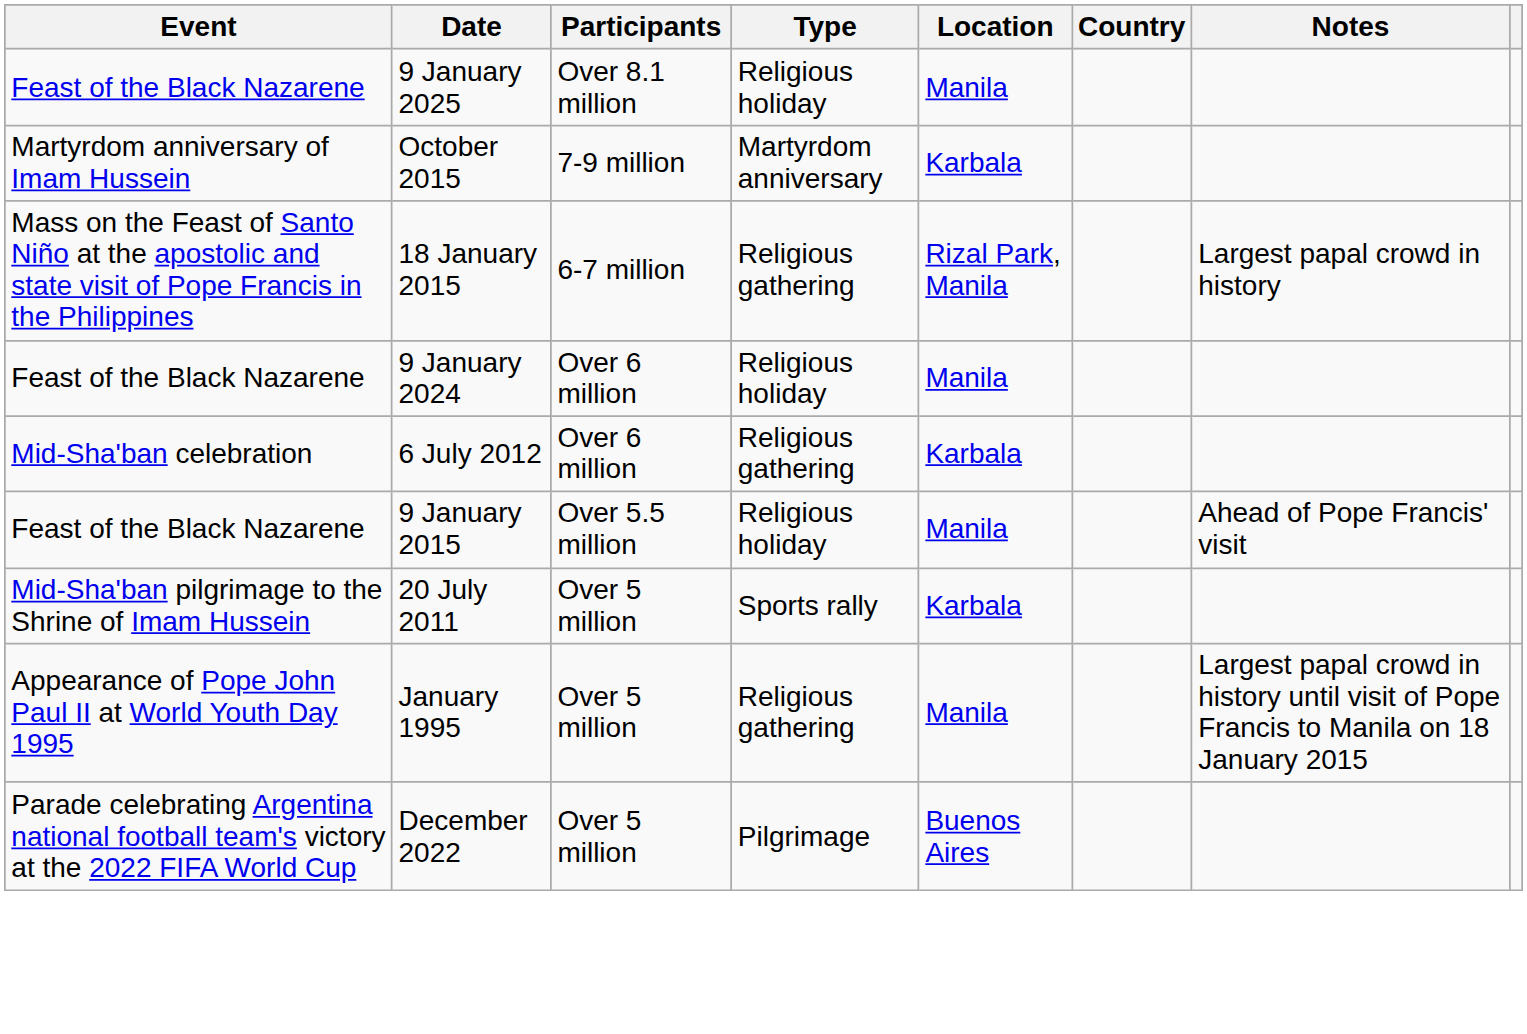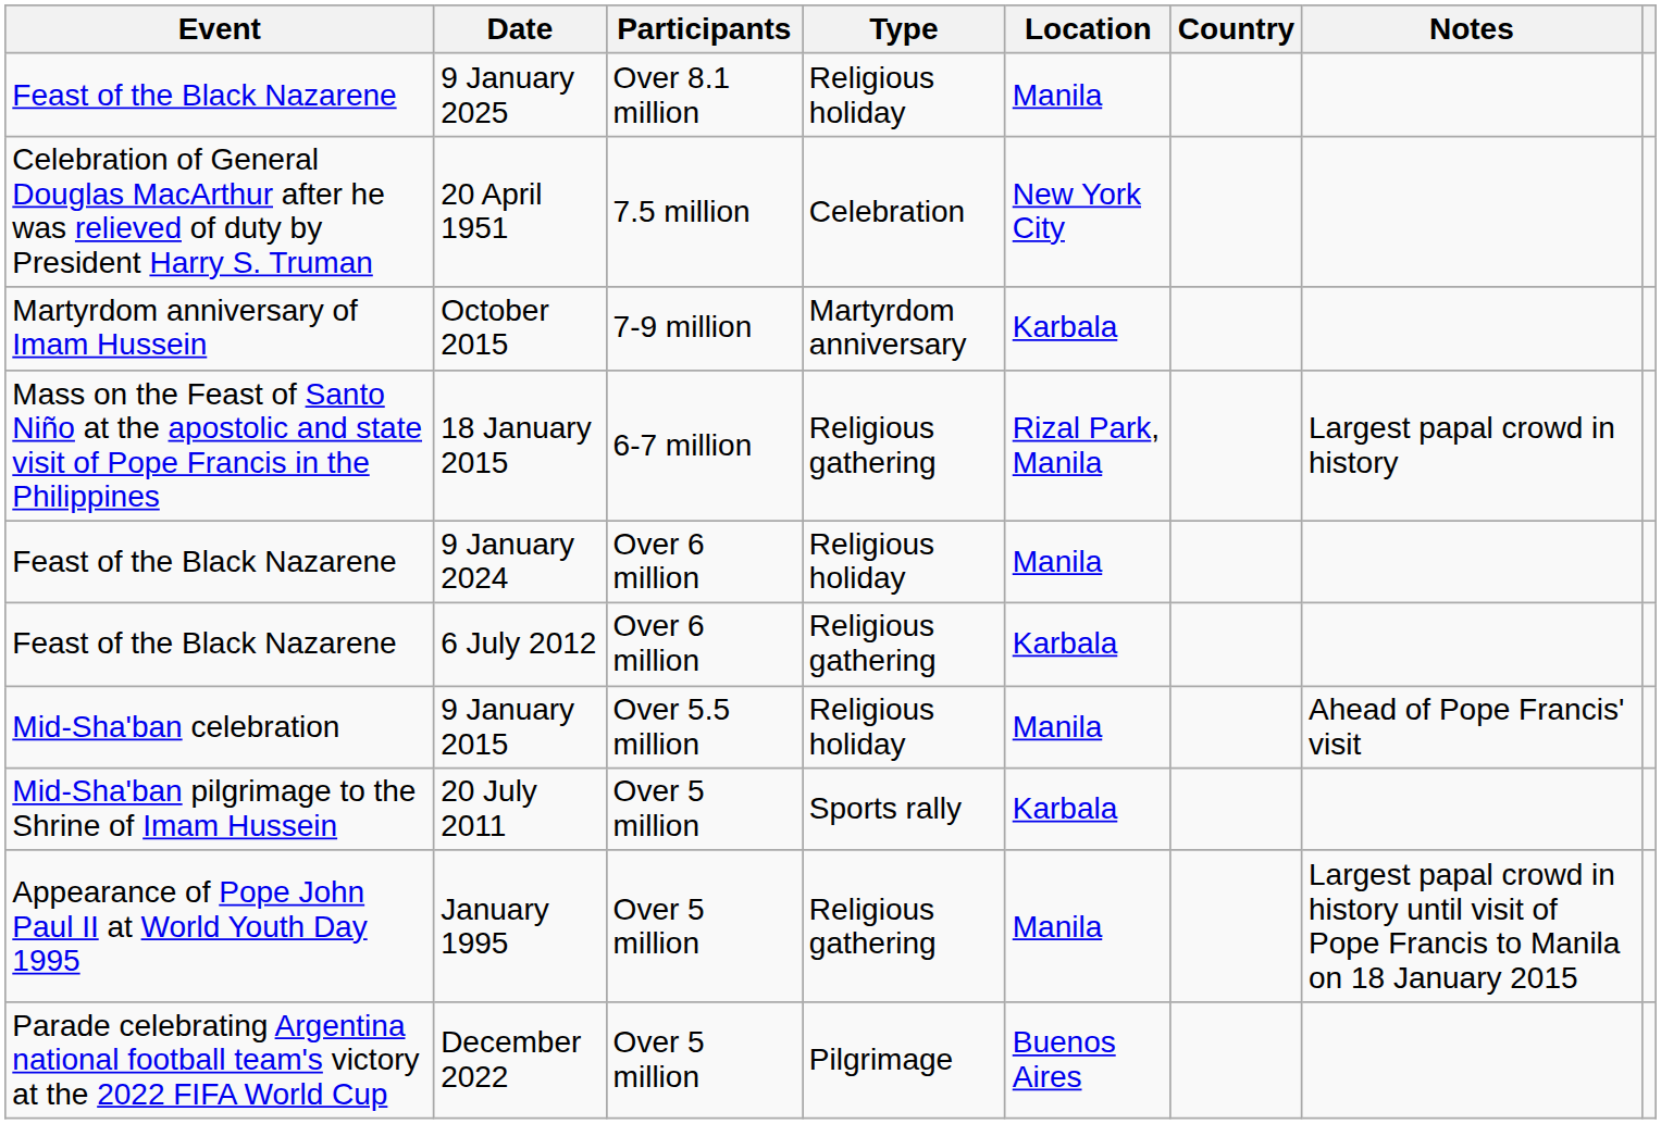 <table class="wikitable sortable">
 <tr>
 <th>Event</th>
 <th data-sort-type="date">Date</th>
 <th>Participants</th>
 <th>Type</th>
 <th>Location</th>
 <th>Country</th>
 <th>Notes</th>
 <th class="unsortable"></th>
 </tr>
 <tr>
 <td><a href='#'>Feast of the Black Nazarene</a></td>
 <td>9 January 2025</td>
 <td>Over 8.1 million</td>
 <td>Religious holiday</td>
 <td><a href='#'>Manila</a></td>
+<td></td>
+<td></td>
+<td></td>
+</tr>
+<tr>
+<td>Celebration of General <a href='#'>Douglas MacArthur</a> after he was <a href='#'>relieved</a> of duty by President <a href='#'>Harry S. Truman</a></td>
+<td>20 April 1951</td>
+<td>7.5 million</td>
+<td>Celebration</td>
+<td><a href='#'>New York City</a></td>
 <td></td>
 <td></td>
 <td></td>
 </tr>
 <tr>
 <td>Martyrdom anniversary of <a href='#'>Imam Hussein</a></td>
 <td>October 2015</td>
 <td>7-9 million</td>
 <td>Martyrdom anniversary</td>
 <td><a href='#'>Karbala</a></td>
 <td></td>
 <td></td>
 <td></td>
 </tr>
 <tr>
 <td>Mass on the Feast of <a href='#'>Santo Niño</a> at the <a href='#'>apostolic and state visit of Pope Francis in the Philippines</a></td>
 <td>18 January 2015</td>
 <td>6-7 million</td>
 <td>Religious gathering</td>
 <td><a href='#'>Rizal Park</a>, <a href='#'>Manila</a></td>
 <td></td>
 <td>Largest papal crowd in history</td>
 <td></td>
 </tr>
 <tr>
 <td>Feast of the Black Nazarene</td>
 <td>9 January 2024</td>
 <td>Over 6 million</td>
 <td>Religious holiday</td>
 <td><a href='#'>Manila</a></td>
 <td></td>
 <td></td>
 <td></td>
 </tr>
 <tr>
-<td><a href='#'>Mid-Sha'ban</a> celebration</td>
+<td>Feast of the Black Nazarene</td>
 <td>6 July 2012</td>
 <td>Over 6 million</td>
 <td>Religious gathering</td>
 <td><a href='#'>Karbala</a></td>
 <td></td>
 <td></td>
 <td></td>
 </tr>
 <tr>
-<td>Feast of the Black Nazarene</td>
+<td><a href='#'>Mid-Sha'ban</a> celebration</td>
 <td>9 January 2015</td>
 <td>Over 5.5 million</td>
 <td>Religious holiday</td>
 <td><a href='#'>Manila</a></td>
 <td></td>
 <td>Ahead of Pope Francis' visit</td>
 <td></td>
 </tr>
 <tr>
 <td><a href='#'>Mid-Sha'ban</a> pilgrimage to the Shrine of <a href='#'>Imam Hussein</a></td>
 <td>20 July 2011</td>
 <td>Over 5 million</td>
 <td>Sports rally</td>
 <td><a href='#'>Karbala</a></td>
 <td></td>
 <td></td>
 <td></td>
 </tr>
 <tr>
 <td>Appearance of <a href='#'>Pope John Paul II</a> at <a href='#'>World Youth Day 1995</a></td>
 <td>January 1995</td>
 <td>Over 5 million</td>
 <td>Religious gathering</td>
 <td><a href='#'>Manila</a></td>
 <td></td>
 <td>Largest papal crowd in history until visit of Pope Francis to Manila on 18 January 2015</td>
 <td></td>
 </tr>
 <tr>
 <td>Parade celebrating <a href='#'>Argentina national football team's</a> victory at the <a href='#'>2022 FIFA World Cup</a></td>
 <td>December 2022</td>
 <td>Over 5 million</td>
 <td>Pilgrimage</td>
 <td><a href='#'>Buenos Aires</a></td>
 <td></td>
 <td></td>
 <td></td>
 </tr>
 </table>
